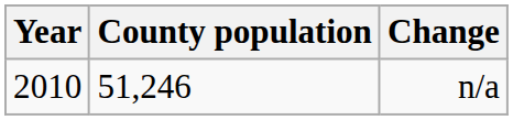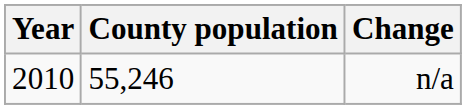 <table class="wikitable">
 <tr>
 <th>Year</th>
 <th>County population</th>
 <th>Change</th>
 </tr>
 <tr>
 <td>2010</td>
-<td>51,246</td>
+<td>55,246</td>
 <td align="right">n/a</td>
 </tr>
 </table>
